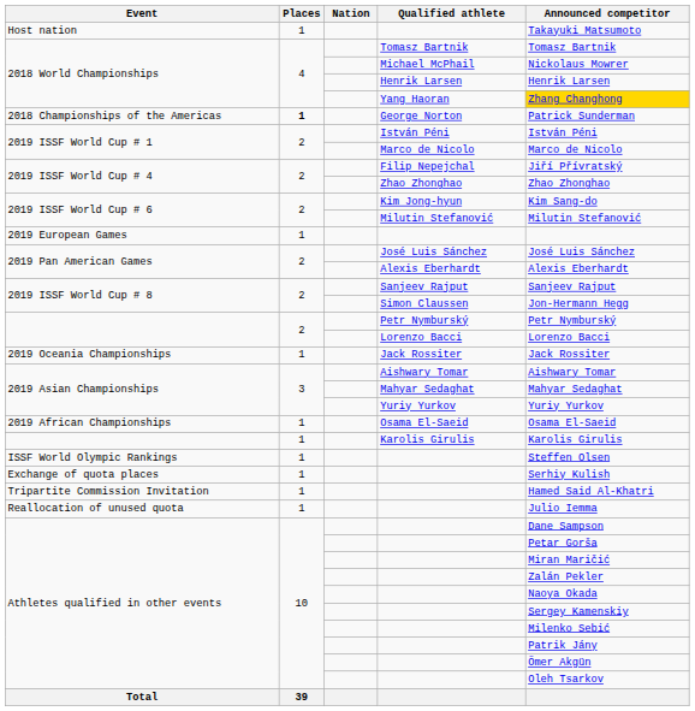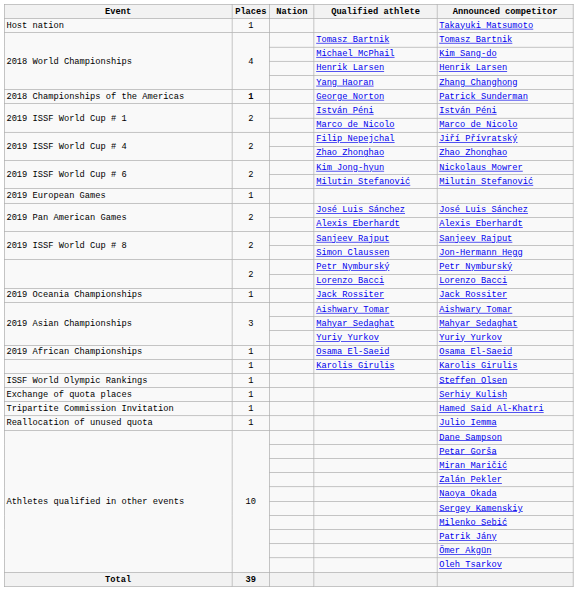 <table class=wikitable style="text-align:left" width=850>
 <tr>
 <th>Event</th>
 <th width=50>Places</th>
 <th>Nation</th>
 <th>Qualified athlete</th>
 <th>Announced competitor</th>
 </tr>
 <tr>
 <td>Host nation</td>
 <td align=center>1</td>
 <td></td>
 <td></td>
 <td><a href='#'>Takayuki Matsumoto</a></td>
 </tr>
 <tr>
 <td rowspan="4">2018 World Championships</td>
 <td rowspan=4 align=center>4</td>
 <td></td>
 <td><a href='#'>Tomasz Bartnik</a></td>
 <td><a href='#'>Tomasz Bartnik</a></td>
 </tr>
 <tr>
 <td></td>
 <td><a href='#'>Michael McPhail</a></td>
-<td><a href='#'>Nickolaus Mowrer</a></td>
+<td><a href='#'>Kim Sang-do</a></td>
 </tr>
 <tr>
 <td></td>
 <td><a href='#'>Henrik Larsen</a></td>
 <td><a href='#'>Henrik Larsen</a></td>
 </tr>
 <tr>
 <td></td>
 <td><a href='#'>Yang Haoran</a></td>
-<td style="background: gold;"><a href='#'>Zhang Changhong</a></td>
+<td><a href='#'>Zhang Changhong</a></td>
 </tr>
 <tr>
 <td>2018 Championships of the Americas</td>
 <td align=center><strong>1</strong></td>
 <td></td>
 <td><a href='#'>George Norton</a></td>
 <td><a href='#'>Patrick Sunderman</a></td>
 </tr>
 <tr>
 <td rowspan="2">2019 ISSF World Cup # 1</td>
 <td rowspan=2 align=center>2</td>
 <td></td>
 <td><a href='#'>István Péni</a></td>
 <td><a href='#'>István Péni</a></td>
 </tr>
 <tr>
 <td></td>
 <td><a href='#'>Marco de Nicolo</a></td>
 <td><a href='#'>Marco de Nicolo</a></td>
 </tr>
 <tr>
 <td rowspan="2">2019 ISSF World Cup # 4</td>
 <td rowspan=2 align=center>2</td>
 <td></td>
 <td><a href='#'>Filip Nepejchal</a></td>
 <td><a href='#'>Jiří Přívratský</a></td>
 </tr>
 <tr>
 <td></td>
 <td><a href='#'>Zhao Zhonghao</a></td>
 <td><a href='#'>Zhao Zhonghao</a></td>
 </tr>
 <tr>
 <td rowspan="2">2019 ISSF World Cup # 6</td>
 <td rowspan=2 align=center>2</td>
 <td></td>
 <td><a href='#'>Kim Jong-hyun</a></td>
-<td><a href='#'>Kim Sang-do</a></td>
+<td><a href='#'>Nickolaus Mowrer</a></td>
 </tr>
 <tr>
 <td></td>
 <td><a href='#'>Milutin Stefanović</a></td>
 <td><a href='#'>Milutin Stefanović</a></td>
 </tr>
 <tr>
 <td>2019 European Games</td>
 <td align=center>1</td>
 <td></td>
 <td></td>
 <td></td>
 </tr>
 <tr>
 <td rowspan="2">2019 Pan American Games</td>
 <td rowspan=2 align=center>2</td>
 <td></td>
 <td><a href='#'>José Luis Sánchez</a></td>
 <td><a href='#'>José Luis Sánchez</a></td>
 </tr>
 <tr>
 <td></td>
 <td><a href='#'>Alexis Eberhardt</a></td>
 <td><a href='#'>Alexis Eberhardt</a></td>
 </tr>
 <tr>
 <td rowspan="2">2019 ISSF World Cup # 8</td>
 <td rowspan=2 align=center>2</td>
 <td></td>
 <td><a href='#'>Sanjeev Rajput</a></td>
 <td><a href='#'>Sanjeev Rajput</a></td>
 </tr>
 <tr>
 <td></td>
 <td><a href='#'>Simon Claussen</a></td>
 <td><a href='#'>Jon-Hermann Hegg</a></td>
 </tr>
 <tr>
 <td rowspan="2"></td>
 <td rowspan=2 align=center>2</td>
 <td></td>
 <td><a href='#'>Petr Nymburský</a></td>
 <td><a href='#'>Petr Nymburský</a></td>
 </tr>
 <tr>
 <td></td>
 <td><a href='#'>Lorenzo Bacci</a></td>
 <td><a href='#'>Lorenzo Bacci</a></td>
 </tr>
 <tr>
 <td>2019 Oceania Championships</td>
 <td align=center>1</td>
 <td></td>
 <td><a href='#'>Jack Rossiter</a></td>
 <td><a href='#'>Jack Rossiter</a></td>
 </tr>
 <tr>
 <td rowspan=3>2019 Asian Championships</td>
 <td rowspan=3 align=center>3</td>
 <td></td>
 <td><a href='#'>Aishwary Tomar</a></td>
 <td><a href='#'>Aishwary Tomar</a></td>
 </tr>
 <tr>
 <td></td>
 <td><a href='#'>Mahyar Sedaghat</a></td>
 <td><a href='#'>Mahyar Sedaghat</a></td>
 </tr>
 <tr>
 <td></td>
 <td><a href='#'>Yuriy Yurkov</a></td>
 <td><a href='#'>Yuriy Yurkov</a></td>
 </tr>
 <tr>
 <td>2019 African Championships</td>
 <td align=center>1</td>
 <td></td>
 <td><a href='#'>Osama El-Saeid</a></td>
 <td><a href='#'>Osama El-Saeid</a></td>
 </tr>
 <tr>
 <td></td>
 <td align=center>1</td>
 <td></td>
 <td><a href='#'>Karolis Girulis</a></td>
 <td><a href='#'>Karolis Girulis</a></td>
 </tr>
 <tr>
 <td>ISSF World Olympic Rankings</td>
 <td align=center>1</td>
 <td></td>
 <td></td>
 <td><a href='#'>Steffen Olsen</a></td>
 </tr>
 <tr>
 <td>Exchange of quota places</td>
 <td align=center>1</td>
 <td></td>
 <td></td>
 <td><a href='#'>Serhiy Kulish</a></td>
 </tr>
 <tr>
 <td>Tripartite Commission Invitation</td>
 <td align=center>1</td>
 <td></td>
 <td></td>
 <td><a href='#'>Hamed Said Al-Khatri</a></td>
 </tr>
 <tr>
 <td>Reallocation of unused quota</td>
 <td align=center>1</td>
 <td></td>
 <td></td>
 <td><a href='#'>Julio Iemma</a></td>
 </tr>
 <tr>
 <td rowspan="10">Athletes qualified in other events</td>
 <td rowspan=10 align=center>10</td>
 <td></td>
 <td></td>
 <td><a href='#'>Dane Sampson</a></td>
 </tr>
 <tr>
 <td></td>
 <td></td>
 <td><a href='#'>Petar Gorša</a></td>
 </tr>
 <tr>
 <td></td>
 <td></td>
 <td><a href='#'>Miran Maričić</a></td>
 </tr>
 <tr>
 <td></td>
 <td></td>
 <td><a href='#'>Zalán Pekler</a></td>
 </tr>
 <tr>
 <td></td>
 <td></td>
 <td><a href='#'>Naoya Okada</a></td>
 </tr>
 <tr>
 <td></td>
 <td></td>
 <td><a href='#'>Sergey Kamenskiy</a></td>
 </tr>
 <tr>
 <td></td>
 <td></td>
 <td><a href='#'>Milenko Sebić</a></td>
 </tr>
 <tr>
 <td></td>
 <td></td>
 <td><a href='#'>Patrik Jány</a></td>
 </tr>
 <tr>
 <td></td>
 <td></td>
 <td><a href='#'>Ömer Akgün</a></td>
 </tr>
 <tr>
 <td></td>
 <td></td>
 <td><a href='#'>Oleh Tsarkov</a></td>
 </tr>
 <tr>
 <th>Total</th>
 <th>39</th>
 <th></th>
 <th></th>
 <th></th>
 </tr>
 </table>
